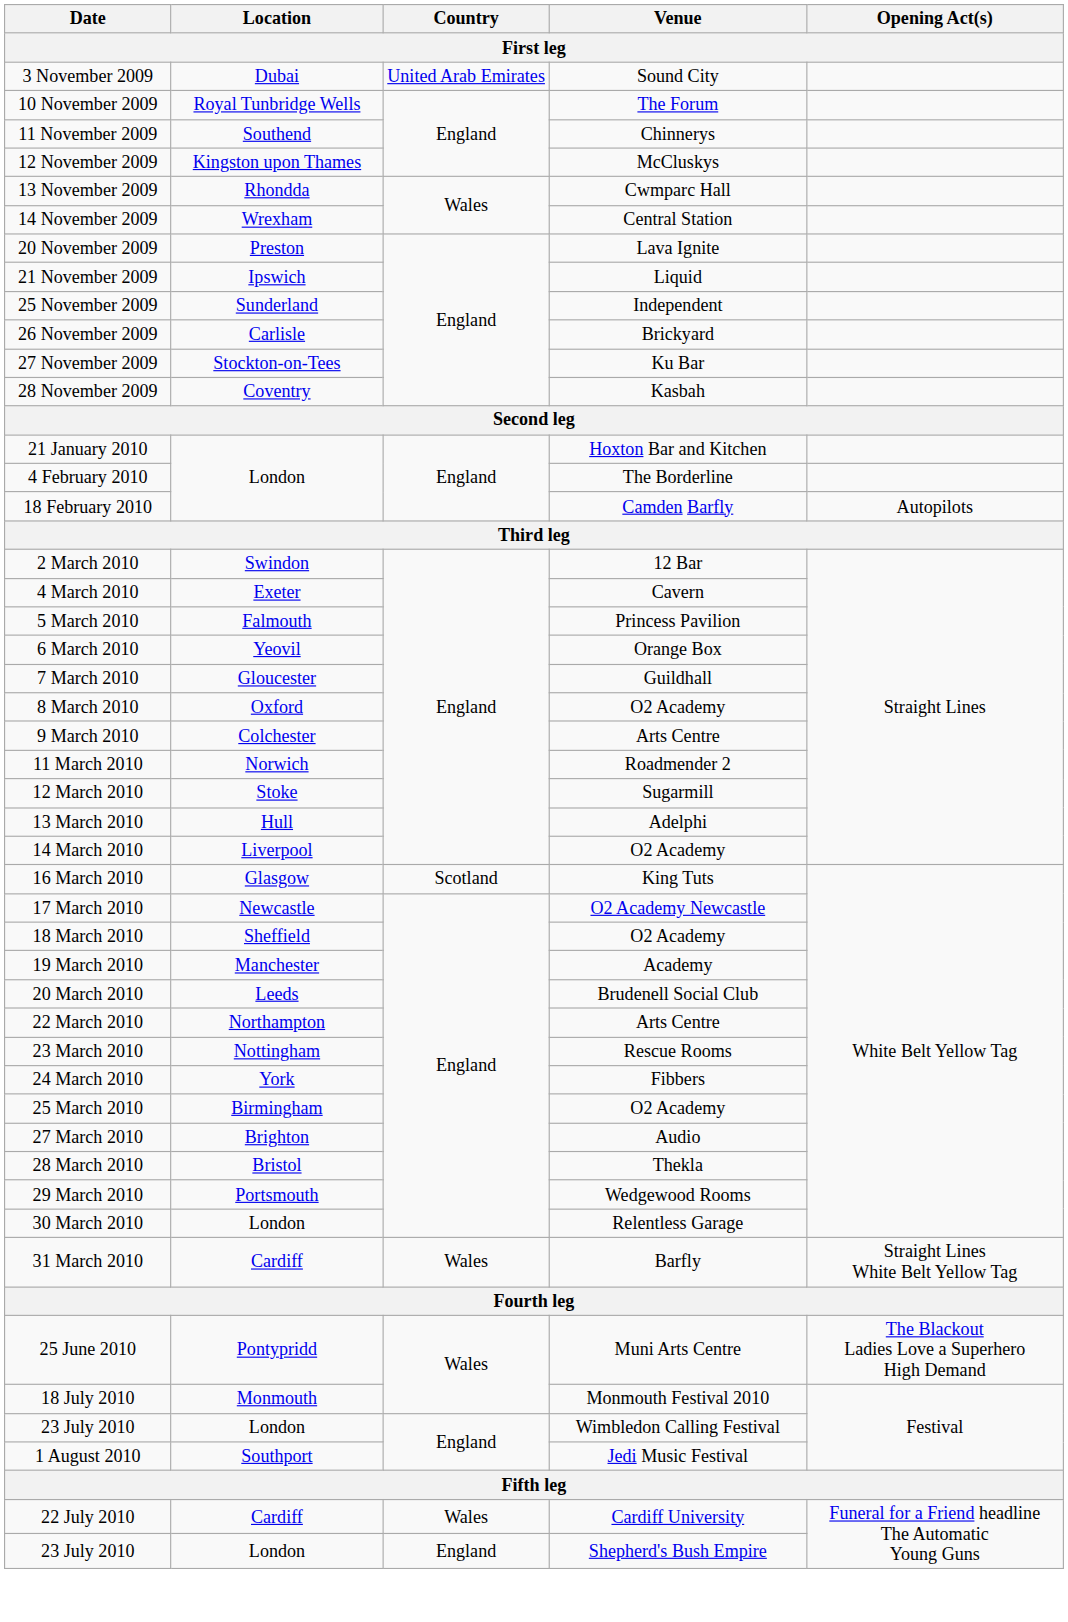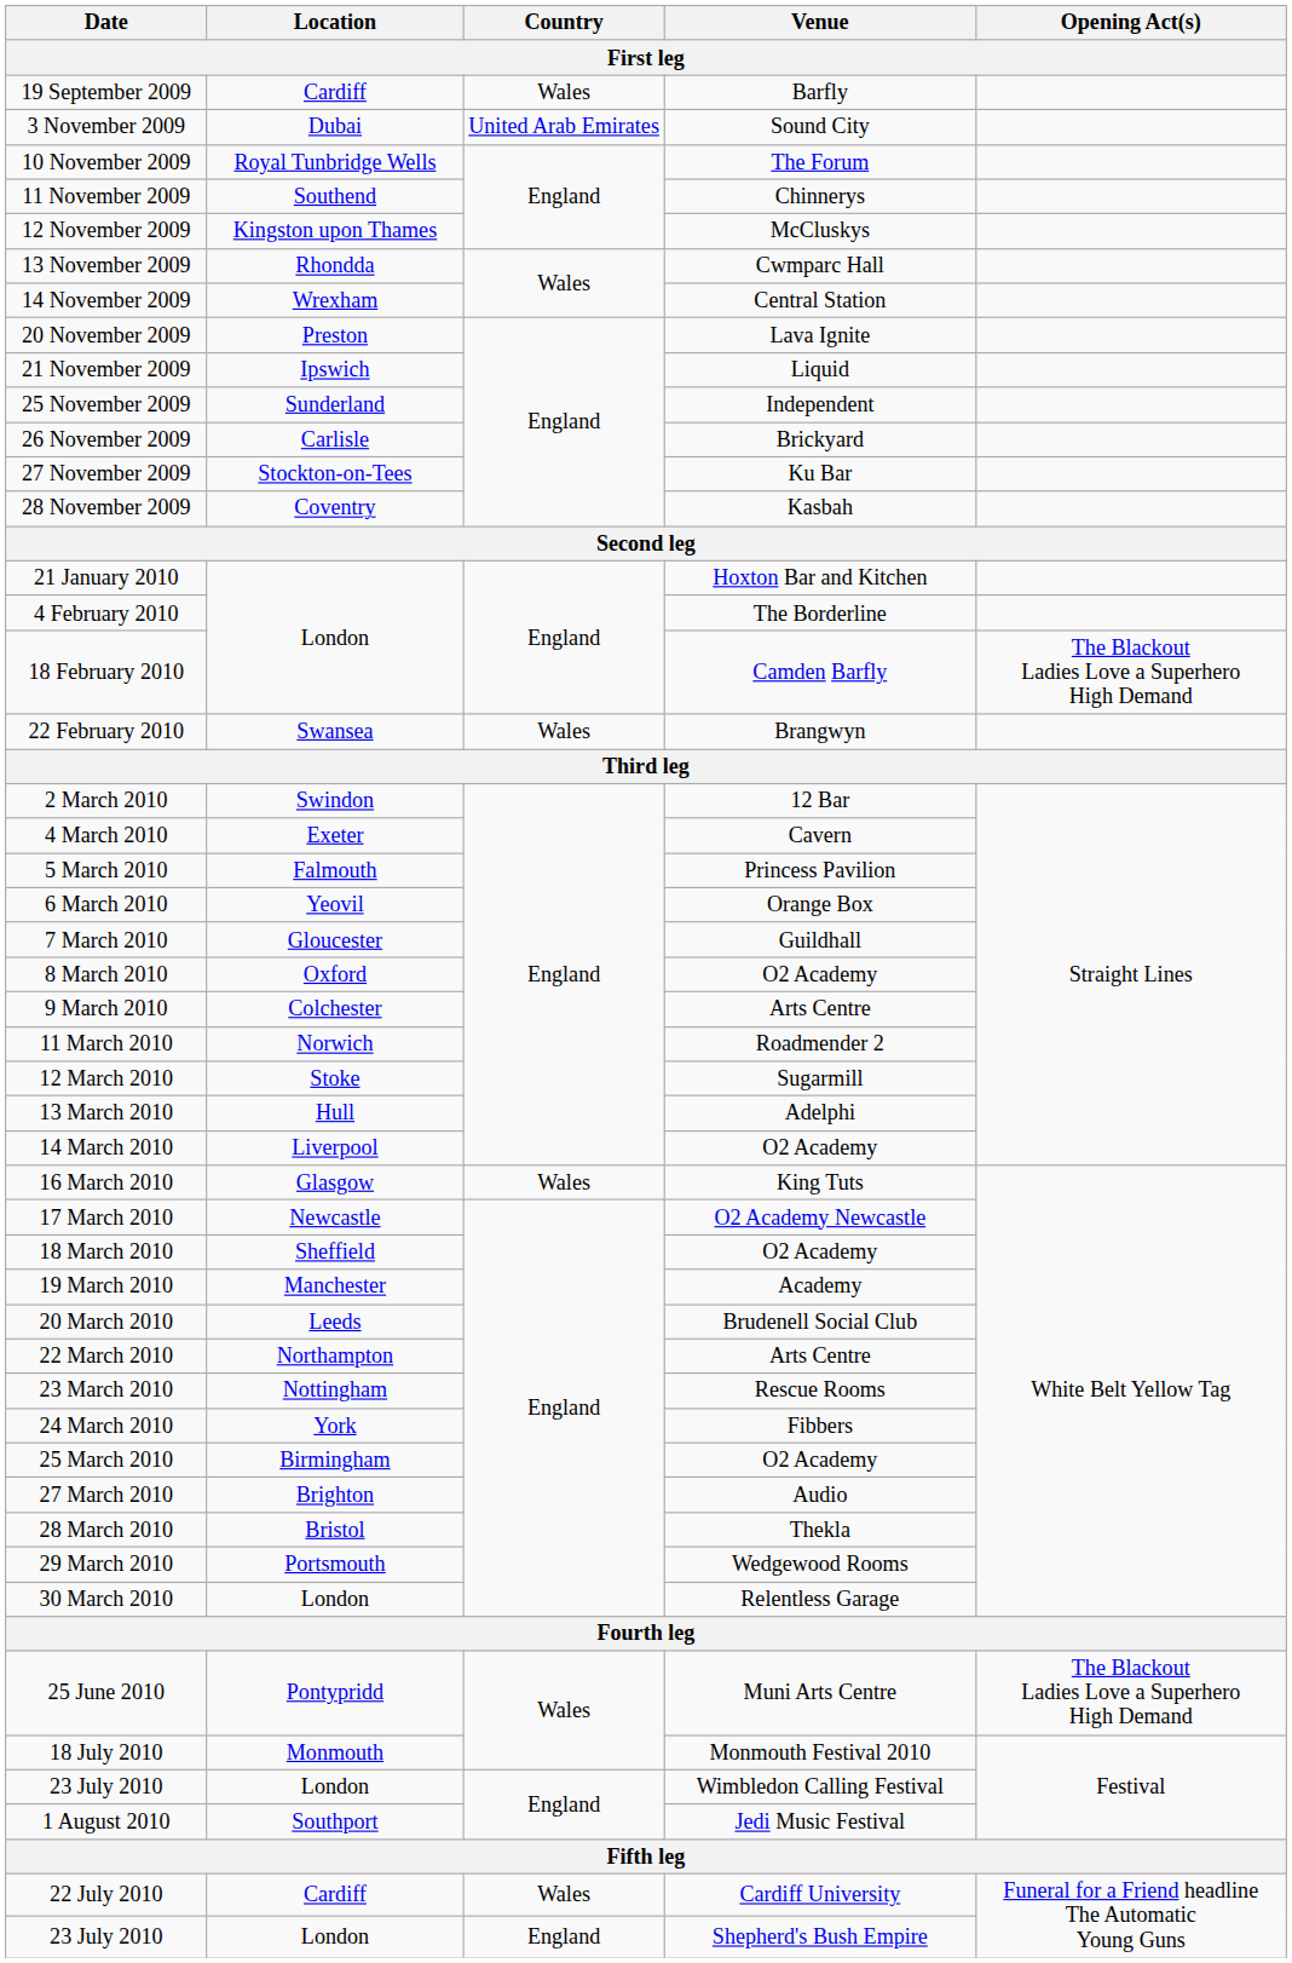 <table class="wikitable" style="text-align:center;">
 <tr>
 <th width="140">Date</th>
 <th width="180">Location</th>
 <th width="140">Country</th>
 <th width="220">Venue</th>
 <th width="220">Opening Act(s)</th>
 </tr>
 <tr>
 <th colspan="5">First leg</th>
+</tr>
+<tr>
+<td>19 September 2009</td>
+<td><a href='#'>Cardiff</a></td>
+<td>Wales</td>
+<td>Barfly</td>
+<td></td>
 </tr>
 <tr>
 <td>3 November 2009</td>
 <td><a href='#'>Dubai</a></td>
 <td><a href='#'>United Arab Emirates</a></td>
 <td>Sound City</td>
 <td></td>
 </tr>
 <tr>
 <td>10 November 2009</td>
 <td><a href='#'>Royal Tunbridge Wells</a></td>
 <td rowspan="3">England</td>
 <td><a href='#'>The Forum</a></td>
 <td></td>
 </tr>
 <tr>
 <td>11 November 2009</td>
 <td><a href='#'>Southend</a></td>
 <td>Chinnerys</td>
 <td></td>
 </tr>
 <tr>
 <td>12 November 2009</td>
 <td><a href='#'>Kingston upon Thames</a></td>
 <td>McCluskys</td>
 <td></td>
 </tr>
 <tr>
 <td>13 November 2009</td>
 <td><a href='#'>Rhondda</a></td>
 <td rowspan="2">Wales</td>
 <td>Cwmparc Hall</td>
 <td></td>
 </tr>
 <tr>
 <td>14 November 2009</td>
 <td><a href='#'>Wrexham</a></td>
 <td>Central Station</td>
 <td></td>
 </tr>
 <tr>
 <td>20 November 2009</td>
 <td><a href='#'>Preston</a></td>
 <td rowspan="6">England</td>
 <td>Lava Ignite</td>
 <td></td>
 </tr>
 <tr>
 <td>21 November 2009</td>
 <td><a href='#'>Ipswich</a></td>
 <td>Liquid</td>
 <td></td>
 </tr>
 <tr>
 <td>25 November 2009</td>
 <td><a href='#'>Sunderland</a></td>
 <td>Independent</td>
 <td></td>
 </tr>
 <tr>
 <td>26 November 2009</td>
 <td><a href='#'>Carlisle</a></td>
 <td>Brickyard</td>
 <td></td>
 </tr>
 <tr>
 <td>27 November 2009</td>
 <td><a href='#'>Stockton-on-Tees</a></td>
 <td>Ku Bar</td>
 <td></td>
 </tr>
 <tr>
 <td>28 November 2009</td>
 <td><a href='#'>Coventry</a></td>
 <td>Kasbah</td>
 <td></td>
 </tr>
 <tr>
 <th colspan="5">Second leg</th>
 </tr>
 <tr>
 <td>21 January 2010</td>
 <td rowspan="3">London</td>
 <td rowspan="3">England</td>
 <td><a href='#'>Hoxton</a> Bar and Kitchen</td>
 <td></td>
 </tr>
 <tr>
 <td>4 February 2010</td>
 <td>The Borderline</td>
 <td></td>
 </tr>
 <tr>
 <td>18 February 2010</td>
 <td><a href='#'>Camden</a> <a href='#'>Barfly</a></td>
-<td>Autopilots</td>
+<td><a href='#'>The Blackout</a><br>Ladies Love a Superhero<br> High Demand</td>
+</tr>
+<tr>
+<td>22 February 2010</td>
+<td><a href='#'>Swansea</a></td>
+<td>Wales</td>
+<td>Brangwyn</td>
+<td></td>
 </tr>
 <tr>
 <th colspan="5">Third leg</th>
 </tr>
 <tr>
 <td>2 March 2010</td>
 <td><a href='#'>Swindon</a></td>
 <td rowspan="11">England</td>
 <td>12 Bar</td>
 <td rowspan="11">Straight Lines</td>
 </tr>
 <tr>
 <td>4 March 2010</td>
 <td><a href='#'>Exeter</a></td>
 <td>Cavern</td>
 </tr>
 <tr>
 <td>5 March 2010</td>
 <td><a href='#'>Falmouth</a></td>
 <td>Princess Pavilion</td>
 </tr>
 <tr>
 <td>6 March 2010</td>
 <td><a href='#'>Yeovil</a></td>
 <td>Orange Box</td>
 </tr>
 <tr>
 <td>7 March 2010</td>
 <td><a href='#'>Gloucester</a></td>
 <td>Guildhall</td>
 </tr>
 <tr>
 <td>8 March 2010</td>
 <td><a href='#'>Oxford</a></td>
 <td>O2 Academy</td>
 </tr>
 <tr>
 <td>9 March 2010</td>
 <td><a href='#'>Colchester</a></td>
 <td>Arts Centre</td>
 </tr>
 <tr>
 <td>11 March 2010</td>
 <td><a href='#'>Norwich</a></td>
 <td>Roadmender 2</td>
 </tr>
 <tr>
 <td>12 March 2010</td>
 <td><a href='#'>Stoke</a></td>
 <td>Sugarmill</td>
 </tr>
 <tr>
 <td>13 March 2010</td>
 <td><a href='#'>Hull</a></td>
 <td>Adelphi</td>
 </tr>
 <tr>
 <td>14 March 2010</td>
 <td><a href='#'>Liverpool</a></td>
 <td>O2 Academy</td>
 </tr>
 <tr>
 <td>16 March 2010</td>
 <td><a href='#'>Glasgow</a></td>
-<td>Scotland</td>
+<td>Wales</td>
 <td>King Tuts</td>
 <td rowspan="13">White Belt Yellow Tag</td>
 </tr>
 <tr>
 <td>17 March 2010</td>
 <td><a href='#'>Newcastle</a></td>
 <td rowspan="12">England</td>
 <td><a href='#'>O2 Academy Newcastle</a></td>
 </tr>
 <tr>
 <td>18 March 2010</td>
 <td><a href='#'>Sheffield</a></td>
 <td>O2 Academy</td>
 </tr>
 <tr>
 <td>19 March 2010</td>
 <td><a href='#'>Manchester</a></td>
 <td>Academy</td>
 </tr>
 <tr>
 <td>20 March 2010</td>
 <td><a href='#'>Leeds</a></td>
 <td>Brudenell Social Club</td>
 </tr>
 <tr>
 <td>22 March 2010</td>
 <td><a href='#'>Northampton</a></td>
 <td>Arts Centre</td>
 </tr>
 <tr>
 <td>23 March 2010</td>
 <td><a href='#'>Nottingham</a></td>
 <td>Rescue Rooms</td>
 </tr>
 <tr>
 <td>24 March 2010</td>
 <td><a href='#'>York</a></td>
 <td>Fibbers</td>
 </tr>
 <tr>
 <td>25 March 2010</td>
 <td><a href='#'>Birmingham</a></td>
 <td>O2 Academy</td>
 </tr>
 <tr>
 <td>27 March 2010</td>
 <td><a href='#'>Brighton</a></td>
 <td>Audio</td>
 </tr>
 <tr>
 <td>28 March 2010</td>
 <td><a href='#'>Bristol</a></td>
 <td>Thekla</td>
 </tr>
 <tr>
 <td>29 March 2010</td>
 <td><a href='#'>Portsmouth</a></td>
 <td>Wedgewood Rooms</td>
 </tr>
 <tr>
 <td>30 March 2010</td>
 <td>London</td>
 <td>Relentless Garage</td>
 </tr>
 <tr>
-<td>31 March 2010</td>
-<td><a href='#'>Cardiff</a></td>
-<td>Wales</td>
-<td>Barfly</td>
-<td>Straight Lines<br>White Belt Yellow Tag</td>
-</tr>
-<tr>
 <th colspan="5">Fourth leg</th>
 </tr>
 <tr>
 <td>25 June 2010</td>
 <td><a href='#'>Pontypridd</a></td>
 <td rowspan="2">Wales</td>
 <td>Muni Arts Centre</td>
 <td><a href='#'>The Blackout</a><br>Ladies Love a Superhero<br> High Demand</td>
 </tr>
 <tr>
 <td>18 July 2010</td>
 <td><a href='#'>Monmouth</a></td>
 <td>Monmouth Festival 2010</td>
 <td rowspan="3">Festival</td>
 </tr>
 <tr>
 <td>23 July 2010</td>
 <td>London</td>
 <td rowspan="2">England</td>
 <td>Wimbledon Calling Festival</td>
 </tr>
 <tr>
 <td>1 August 2010</td>
 <td><a href='#'>Southport</a></td>
 <td><a href='#'>Jedi</a> Music Festival</td>
 </tr>
 <tr>
 <th colspan="5">Fifth leg</th>
 </tr>
 <tr>
 <td>22 July 2010</td>
 <td><a href='#'>Cardiff</a></td>
 <td>Wales</td>
 <td><a href='#'>Cardiff University</a></td>
 <td rowspan="2"><a href='#'>Funeral for a Friend</a> headline<br>The Automatic<br>Young Guns</td>
 </tr>
 <tr>
 <td>23 July 2010</td>
 <td>London</td>
 <td>England</td>
 <td><a href='#'>Shepherd's Bush Empire</a></td>
 </tr>
 </table>
